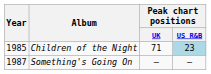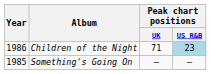 <table class="wikitable">
 <tr>
 <th scope="col" rowspan="2">Year</th>
 <th scope="col" rowspan="2">Album</th>
 <th scope="col" colspan="2">Peak chart positions</th>
 </tr>
 <tr>
 <th style="width:45px;"><small><a href='#'>UK</a></small><br></th>
 <th style="width:45px;"><small><a href='#'>US R&B</a></small><br></th>
 </tr>
 <tr>
-<td>1985</td>
+<td>1986</td>
 <td><em>Children of the Night</em></td>
 <td align=center>71</td>
 <td align=center style="background: lightblue;">23</td>
 </tr>
 <tr>
-<td>1987</td>
+<td>1985</td>
 <td><em>Something's Going On</em></td>
 <td align=center>—</td>
 <td align=center>—</td>
 </tr>
 </table>
